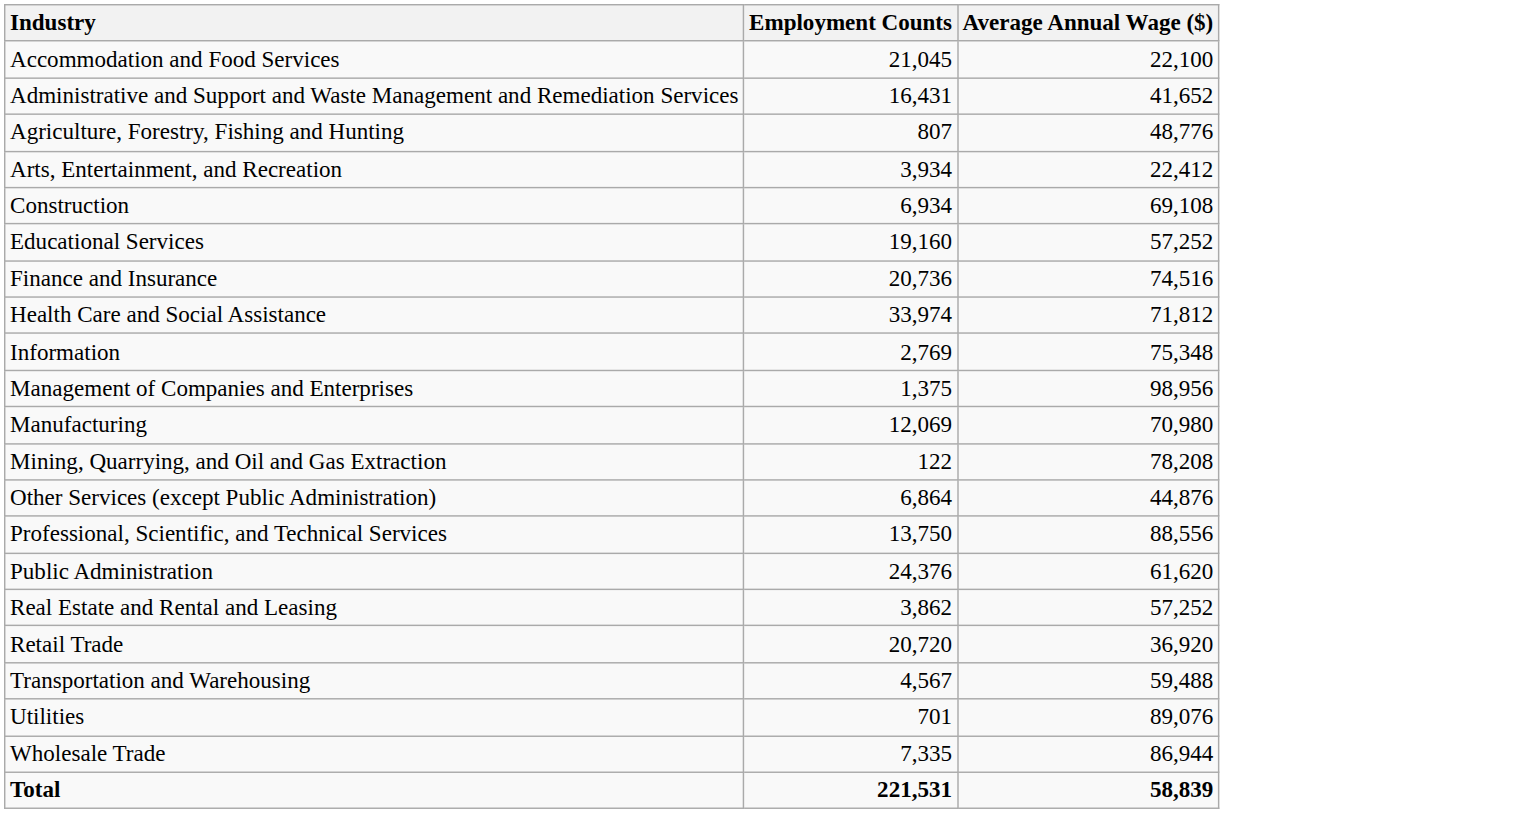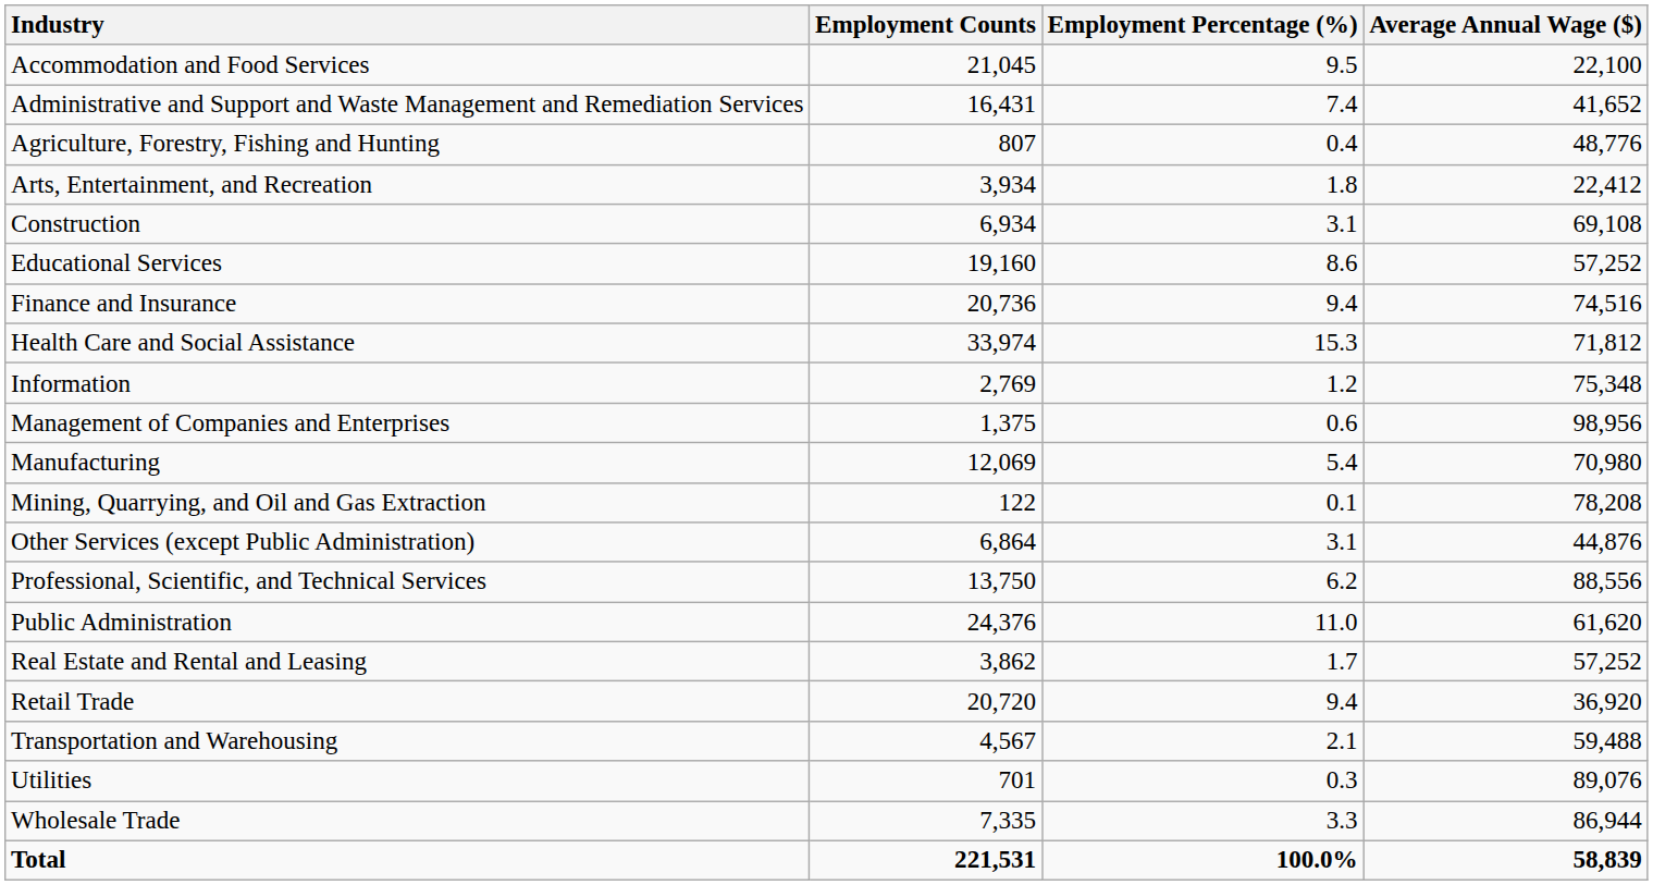 <table class="wikitable sortable">
 <tr>
 <th style="text-align:left;">Industry</th>
 <th style="text-align:right;">Employment Counts</th>
+<th style="text-align:right;">Employment Percentage (%)</th>
 <th style="text-align:right;">Average Annual Wage ($)</th>
 </tr>
 <tr>
 <td style="text-align:left;">Accommodation and Food Services</td>
 <td style="text-align:right;">21,045</td>
+<td style="text-align:right;">9.5</td>
 <td style="text-align:right;">22,100</td>
 </tr>
 <tr>
 <td style="text-align:left;">Administrative and Support and Waste Management and Remediation Services</td>
 <td style="text-align:right;">16,431</td>
+<td style="text-align:right;">7.4</td>
 <td style="text-align:right;">41,652</td>
 </tr>
 <tr>
 <td style="text-align:left;">Agriculture, Forestry, Fishing and Hunting</td>
 <td style="text-align:right;">807</td>
+<td style="text-align:right;">0.4</td>
 <td style="text-align:right;">48,776</td>
 </tr>
 <tr>
 <td style="text-align:left;">Arts, Entertainment, and Recreation</td>
 <td style="text-align:right;">3,934</td>
+<td style="text-align:right;">1.8</td>
 <td style="text-align:right;">22,412</td>
 </tr>
 <tr>
 <td style="text-align:left;">Construction</td>
 <td style="text-align:right;">6,934</td>
+<td style="text-align:right;">3.1</td>
 <td style="text-align:right;">69,108</td>
 </tr>
 <tr>
 <td style="text-align:left;">Educational Services</td>
 <td style="text-align:right;">19,160</td>
+<td style="text-align:right;">8.6</td>
 <td style="text-align:right;">57,252</td>
 </tr>
 <tr>
 <td style="text-align:left;">Finance and Insurance</td>
 <td style="text-align:right;">20,736</td>
+<td style="text-align:right;">9.4</td>
 <td style="text-align:right;">74,516</td>
 </tr>
 <tr>
 <td style="text-align:left;">Health Care and Social Assistance</td>
 <td style="text-align:right;">33,974</td>
+<td style="text-align:right;">15.3</td>
 <td style="text-align:right;">71,812</td>
 </tr>
 <tr>
 <td style="text-align:left;">Information</td>
 <td style="text-align:right;">2,769</td>
+<td style="text-align:right;">1.2</td>
 <td style="text-align:right;">75,348</td>
 </tr>
 <tr>
 <td style="text-align:left;">Management of Companies and Enterprises</td>
 <td style="text-align:right;">1,375</td>
+<td style="text-align:right;">0.6</td>
 <td style="text-align:right;">98,956</td>
 </tr>
 <tr>
 <td style="text-align:left;">Manufacturing</td>
 <td style="text-align:right;">12,069</td>
+<td style="text-align:right;">5.4</td>
 <td style="text-align:right;">70,980</td>
 </tr>
 <tr>
 <td style="text-align:left;">Mining, Quarrying, and Oil and Gas Extraction</td>
 <td style="text-align:right;">122</td>
+<td style="text-align:right;">0.1</td>
 <td style="text-align:right;">78,208</td>
 </tr>
 <tr>
 <td style="text-align:left;">Other Services (except Public Administration)</td>
 <td style="text-align:right;">6,864</td>
+<td style="text-align:right;">3.1</td>
 <td style="text-align:right;">44,876</td>
 </tr>
 <tr>
 <td style="text-align:left;">Professional, Scientific, and Technical Services</td>
 <td style="text-align:right;">13,750</td>
+<td style="text-align:right;">6.2</td>
 <td style="text-align:right;">88,556</td>
 </tr>
 <tr>
 <td style="text-align:left;">Public Administration</td>
 <td style="text-align:right;">24,376</td>
+<td style="text-align:right;">11.0</td>
 <td style="text-align:right;">61,620</td>
 </tr>
 <tr>
 <td style="text-align:left;">Real Estate and Rental and Leasing</td>
 <td style="text-align:right;">3,862</td>
+<td style="text-align:right;">1.7</td>
 <td style="text-align:right;">57,252</td>
 </tr>
 <tr>
 <td style="text-align:left;">Retail Trade</td>
 <td style="text-align:right;">20,720</td>
+<td style="text-align:right;">9.4</td>
 <td style="text-align:right;">36,920</td>
 </tr>
 <tr>
 <td style="text-align:left;">Transportation and Warehousing</td>
 <td style="text-align:right;">4,567</td>
+<td style="text-align:right;">2.1</td>
 <td style="text-align:right;">59,488</td>
 </tr>
 <tr>
 <td style="text-align:left;">Utilities</td>
 <td style="text-align:right;">701</td>
+<td style="text-align:right;">0.3</td>
 <td style="text-align:right;">89,076</td>
 </tr>
 <tr>
 <td style="text-align:left;">Wholesale Trade</td>
 <td style="text-align:right;">7,335</td>
+<td style="text-align:right;">3.3</td>
 <td style="text-align:right;">86,944</td>
 </tr>
 <tr>
 <td style="text-align:left; font-weight:bold;"><strong>Total</strong></td>
 <td style="text-align:right; font-weight:bold;"><strong>221,531</strong></td>
+<td style="text-align:right; font-weight:bold;"><strong>100.0%</strong></td>
 <td style="text-align:right; font-weight:bold;"><strong>58,839</strong></td>
 </tr>
 </table>
